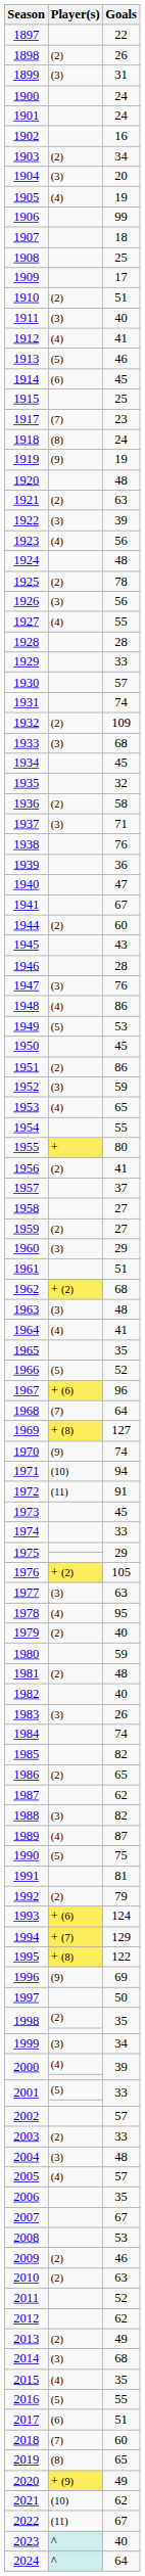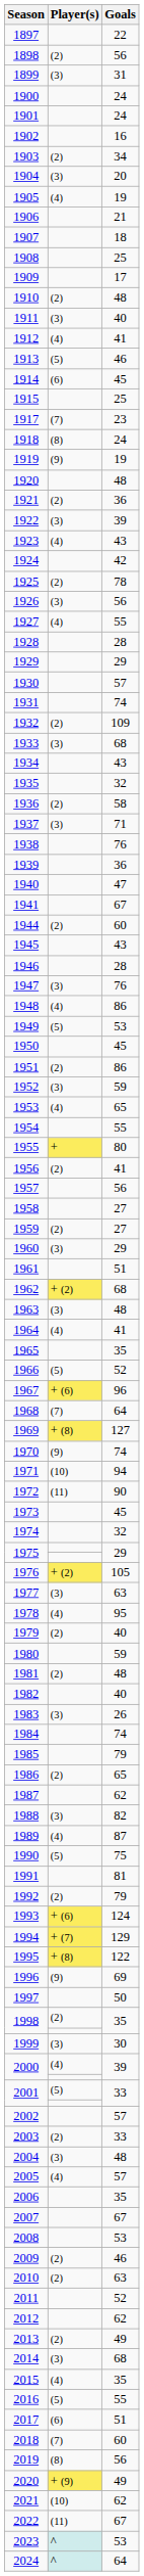 <table class="wikitable sortable" style="text-align:center">
 <tr>
 <th>Season</th>
 <th>Player(s)</th>
 <th>Goals</th>
 </tr>
 <tr>
 <td><a href='#'>1897</a></td>
 <td align=left></td>
 <td>22</td>
 </tr>
 <tr>
 <td><a href='#'>1898</a></td>
 <td align=left> <small>(2)</small></td>
-<td>26</td>
+<td>56</td>
 </tr>
 <tr>
 <td><a href='#'>1899</a></td>
 <td align=left> <small>(3)</small></td>
 <td>31</td>
 </tr>
 <tr>
 <td><a href='#'>1900</a></td>
 <td align=left></td>
 <td>24</td>
 </tr>
 <tr>
 <td><a href='#'>1901</a></td>
 <td align=left></td>
 <td>24</td>
 </tr>
 <tr>
 <td><a href='#'>1902</a></td>
 <td align=left></td>
 <td>16</td>
 </tr>
 <tr>
 <td><a href='#'>1903</a></td>
 <td align=left> <small>(2)</small></td>
 <td>34</td>
 </tr>
 <tr>
 <td><a href='#'>1904</a></td>
 <td align=left> <small>(3)</small></td>
 <td>20</td>
 </tr>
 <tr>
 <td><a href='#'>1905</a></td>
 <td align=left> <small>(4)</small></td>
 <td>19</td>
 </tr>
 <tr>
 <td><a href='#'>1906</a></td>
 <td align=left></td>
-<td>99</td>
+<td>21</td>
 </tr>
 <tr>
 <td><a href='#'>1907</a></td>
 <td align=left></td>
 <td>18</td>
 </tr>
 <tr>
 <td><a href='#'>1908</a></td>
 <td align=left></td>
 <td>25</td>
 </tr>
 <tr>
 <td><a href='#'>1909</a></td>
 <td align=left></td>
 <td>17</td>
 </tr>
 <tr>
 <td><a href='#'>1910</a></td>
 <td align=left> <small>(2)</small></td>
-<td>51</td>
+<td>48</td>
 </tr>
 <tr>
 <td><a href='#'>1911</a></td>
 <td align=left> <small>(3)</small></td>
 <td>40</td>
 </tr>
 <tr>
 <td><a href='#'>1912</a></td>
 <td align=left> <small>(4)</small></td>
 <td>41</td>
 </tr>
 <tr>
 <td><a href='#'>1913</a></td>
 <td align=left> <small>(5)</small></td>
 <td>46</td>
 </tr>
 <tr>
 <td><a href='#'>1914</a></td>
 <td align=left> <small>(6)</small></td>
 <td>45</td>
 </tr>
 <tr>
 <td><a href='#'>1915</a></td>
 <td align=left></td>
 <td>25</td>
 </tr>
 <tr>
 <td><a href='#'>1917</a></td>
 <td align=left> <small>(7)</small></td>
 <td>23</td>
 </tr>
 <tr>
 <td><a href='#'>1918</a></td>
 <td align=left> <small>(8)</small></td>
 <td>24</td>
 </tr>
 <tr>
 <td><a href='#'>1919</a></td>
 <td align=left> <small>(9)</small></td>
 <td>19</td>
 </tr>
 <tr>
 <td><a href='#'>1920</a></td>
 <td align=left></td>
 <td>48</td>
 </tr>
 <tr>
 <td><a href='#'>1921</a></td>
 <td align=left> <small>(2)</small></td>
-<td>63</td>
+<td>36</td>
 </tr>
 <tr>
 <td><a href='#'>1922</a></td>
 <td align=left> <small>(3)</small></td>
 <td>39</td>
 </tr>
 <tr>
 <td><a href='#'>1923</a></td>
 <td align=left> <small>(4)</small></td>
-<td>56</td>
+<td>43</td>
 </tr>
 <tr>
 <td><a href='#'>1924</a></td>
 <td align=left></td>
-<td>48</td>
+<td>42</td>
 </tr>
 <tr>
 <td><a href='#'>1925</a></td>
 <td align=left> <small>(2)</small></td>
 <td>78</td>
 </tr>
 <tr>
 <td><a href='#'>1926</a></td>
 <td align=left> <small>(3)</small></td>
 <td>56</td>
 </tr>
 <tr>
 <td><a href='#'>1927</a></td>
 <td align=left> <small>(4)</small></td>
 <td>55</td>
 </tr>
 <tr>
 <td><a href='#'>1928</a></td>
 <td align=left></td>
 <td>28</td>
 </tr>
 <tr>
 <td><a href='#'>1929</a></td>
 <td align=left></td>
-<td>33</td>
+<td>29</td>
 </tr>
 <tr>
 <td><a href='#'>1930</a></td>
 <td align=left></td>
 <td>57</td>
 </tr>
 <tr>
 <td><a href='#'>1931</a></td>
 <td align=left></td>
 <td>74</td>
 </tr>
 <tr>
 <td><a href='#'>1932</a></td>
 <td align=left> <small>(2)</small></td>
 <td>109</td>
 </tr>
 <tr>
 <td><a href='#'>1933</a></td>
 <td align=left> <small>(3)</small></td>
 <td>68</td>
 </tr>
 <tr>
 <td><a href='#'>1934</a></td>
 <td align=left></td>
-<td>45</td>
+<td>43</td>
 </tr>
 <tr>
 <td><a href='#'>1935</a></td>
 <td align=left></td>
 <td>32</td>
 </tr>
 <tr>
 <td><a href='#'>1936</a></td>
 <td align=left> <small>(2)</small></td>
 <td>58</td>
 </tr>
 <tr>
 <td><a href='#'>1937</a></td>
 <td align=left> <small>(3)</small></td>
 <td>71</td>
 </tr>
 <tr>
 <td><a href='#'>1938</a></td>
 <td align=left></td>
 <td>76</td>
 </tr>
 <tr>
 <td><a href='#'>1939</a></td>
 <td align=left></td>
 <td>36</td>
 </tr>
 <tr>
 <td><a href='#'>1940</a></td>
 <td align=left></td>
 <td>47</td>
 </tr>
 <tr>
 <td><a href='#'>1941</a></td>
 <td align=left></td>
 <td>67</td>
 </tr>
 <tr>
 <td><a href='#'>1944</a></td>
 <td align=left> <small>(2)</small></td>
 <td>60</td>
 </tr>
 <tr>
 <td><a href='#'>1945</a></td>
 <td align=left></td>
 <td>43</td>
 </tr>
 <tr>
 <td><a href='#'>1946</a></td>
 <td align=left></td>
 <td>28</td>
 </tr>
 <tr>
 <td><a href='#'>1947</a></td>
 <td align=left> <small>(3)</small></td>
 <td>76</td>
 </tr>
 <tr>
 <td><a href='#'>1948</a></td>
 <td align=left> <small>(4)</small></td>
 <td>86</td>
 </tr>
 <tr>
 <td><a href='#'>1949</a></td>
 <td align=left> <small>(5)</small></td>
 <td>53</td>
 </tr>
 <tr>
 <td><a href='#'>1950</a></td>
 <td align=left></td>
 <td>45</td>
 </tr>
 <tr>
 <td><a href='#'>1951</a></td>
 <td align=left> <small>(2)</small></td>
 <td>86</td>
 </tr>
 <tr>
 <td><a href='#'>1952</a></td>
 <td align=left> <small>(3)</small></td>
 <td>59</td>
 </tr>
 <tr>
 <td><a href='#'>1953</a></td>
 <td align=left> <small>(4)</small></td>
 <td>65</td>
 </tr>
 <tr>
 <td><a href='#'>1954</a></td>
 <td align=left></td>
 <td>55</td>
 </tr>
 <tr>
 <td><a href='#'>1955</a></td>
 <td align=left bgcolor="#FBEC5D">+</td>
 <td>80</td>
 </tr>
 <tr>
 <td><a href='#'>1956</a></td>
 <td align=left> <small>(2)</small></td>
 <td>41</td>
 </tr>
 <tr>
 <td><a href='#'>1957</a></td>
 <td align=left></td>
-<td>37</td>
+<td>56</td>
 </tr>
 <tr>
 <td><a href='#'>1958</a></td>
 <td align=left></td>
 <td>27</td>
 </tr>
 <tr>
 <td><a href='#'>1959</a></td>
 <td align=left> <small>(2)</small></td>
 <td>27</td>
 </tr>
 <tr>
 <td><a href='#'>1960</a></td>
 <td align=left> <small>(3)</small></td>
 <td>29</td>
 </tr>
 <tr>
 <td><a href='#'>1961</a></td>
 <td align=left></td>
 <td>51</td>
 </tr>
 <tr>
 <td><a href='#'>1962</a></td>
 <td align=left bgcolor="#FBEC5D">+ <small>(2)</small></td>
 <td>68</td>
 </tr>
 <tr>
 <td><a href='#'>1963</a></td>
 <td align=left> <small>(3)</small></td>
 <td>48</td>
 </tr>
 <tr>
 <td><a href='#'>1964</a></td>
 <td align=left> <small>(4)</small></td>
 <td>41</td>
 </tr>
 <tr>
 <td><a href='#'>1965</a></td>
 <td align=left></td>
 <td>35</td>
 </tr>
 <tr>
 <td><a href='#'>1966</a></td>
 <td align=left> <small>(5)</small></td>
 <td>52</td>
 </tr>
 <tr>
 <td><a href='#'>1967</a></td>
 <td align=left bgcolor="#FBEC5D">+ <small>(6)</small></td>
 <td>96</td>
 </tr>
 <tr>
 <td><a href='#'>1968</a></td>
 <td align=left> <small>(7)</small></td>
 <td>64</td>
 </tr>
 <tr>
 <td><a href='#'>1969</a></td>
 <td align=left bgcolor="#FBEC5D">+ <small>(8)</small></td>
 <td>127</td>
 </tr>
 <tr>
 <td><a href='#'>1970</a></td>
 <td align=left> <small>(9)</small></td>
 <td>74</td>
 </tr>
 <tr>
 <td><a href='#'>1971</a></td>
 <td align=left> <small>(10)</small></td>
 <td>94</td>
 </tr>
 <tr>
 <td><a href='#'>1972</a></td>
 <td align=left> <small>(11)</small></td>
-<td>91</td>
+<td>90</td>
 </tr>
 <tr>
 <td><a href='#'>1973</a></td>
 <td align=left></td>
 <td>45</td>
 </tr>
 <tr>
 <td><a href='#'>1974</a></td>
 <td align=left></td>
-<td>33</td>
+<td>32</td>
 </tr>
 <tr>
 <td rowspan=2><a href='#'>1975</a></td>
 <td align=left></td>
 <td rowspan=2>29</td>
 </tr>
 <tr>
 <td align=left></td>
 </tr>
 <tr>
 <td><a href='#'>1976</a></td>
 <td align=left bgcolor="#FBEC5D">+ <small>(2)</small></td>
 <td>105</td>
 </tr>
 <tr>
 <td><a href='#'>1977</a></td>
 <td align=left> <small>(3)</small></td>
 <td>63</td>
 </tr>
 <tr>
 <td><a href='#'>1978</a></td>
 <td align=left> <small>(4)</small></td>
 <td>95</td>
 </tr>
 <tr>
 <td><a href='#'>1979</a></td>
 <td align=left> <small>(2)</small></td>
 <td>40</td>
 </tr>
 <tr>
 <td><a href='#'>1980</a></td>
 <td align=left></td>
 <td>59</td>
 </tr>
 <tr>
 <td><a href='#'>1981</a></td>
 <td align=left> <small>(2)</small></td>
 <td>48</td>
 </tr>
 <tr>
 <td><a href='#'>1982</a></td>
 <td align=left></td>
 <td>40</td>
 </tr>
 <tr>
 <td><a href='#'>1983</a></td>
 <td align=left> <small>(3)</small></td>
 <td>26</td>
 </tr>
 <tr>
 <td><a href='#'>1984</a></td>
 <td align=left></td>
 <td>74</td>
 </tr>
 <tr>
 <td><a href='#'>1985</a></td>
 <td align=left></td>
-<td>82</td>
+<td>79</td>
 </tr>
 <tr>
 <td><a href='#'>1986</a></td>
 <td align=left> <small>(2)</small></td>
 <td>65</td>
 </tr>
 <tr>
 <td><a href='#'>1987</a></td>
 <td align=left></td>
 <td>62</td>
 </tr>
 <tr>
 <td><a href='#'>1988</a></td>
 <td align=left> <small>(3)</small></td>
 <td>82</td>
 </tr>
 <tr>
 <td><a href='#'>1989</a></td>
 <td align=left> <small>(4)</small></td>
 <td>87</td>
 </tr>
 <tr>
 <td><a href='#'>1990</a></td>
 <td align=left> <small>(5)</small></td>
 <td>75</td>
 </tr>
 <tr>
 <td><a href='#'>1991</a></td>
 <td align=left></td>
 <td>81</td>
 </tr>
 <tr>
 <td><a href='#'>1992</a></td>
 <td align=left> <small>(2)</small></td>
 <td>79</td>
 </tr>
 <tr>
 <td><a href='#'>1993</a></td>
 <td align=left bgcolor="#FBEC5D">+ <small>(6)</small></td>
 <td>124</td>
 </tr>
 <tr>
 <td><a href='#'>1994</a></td>
 <td align=left bgcolor="#FBEC5D">+ <small>(7)</small></td>
 <td>129</td>
 </tr>
 <tr>
 <td><a href='#'>1995</a></td>
 <td align=left bgcolor="#FBEC5D">+ <small>(8)</small></td>
 <td>122</td>
 </tr>
 <tr>
 <td><a href='#'>1996</a></td>
 <td align=left> <small>(9)</small></td>
 <td>69</td>
 </tr>
 <tr>
 <td><a href='#'>1997</a></td>
 <td align=left></td>
 <td>50</td>
 </tr>
 <tr>
 <td rowspan=2><a href='#'>1998</a></td>
 <td align=left> <small>(2)</small></td>
 <td rowspan=2>35</td>
 </tr>
 <tr>
 <td align=left></td>
 </tr>
 <tr>
 <td><a href='#'>1999</a></td>
 <td align=left> <small>(3)</small></td>
-<td>34</td>
+<td>30</td>
 </tr>
 <tr>
 <td rowspan=2><a href='#'>2000</a></td>
 <td align=left> <small>(4)</small></td>
 <td rowspan=2>39</td>
 </tr>
 <tr>
 <td align=left></td>
 </tr>
 <tr>
 <td rowspan=2><a href='#'>2001</a></td>
 <td align=left> <small>(5)</small></td>
 <td rowspan=2>33</td>
 </tr>
 <tr>
 <td align=left></td>
 </tr>
 <tr>
 <td><a href='#'>2002</a></td>
 <td align=left></td>
 <td>57</td>
 </tr>
 <tr>
 <td><a href='#'>2003</a></td>
 <td align=left> <small>(2)</small></td>
 <td>33</td>
 </tr>
 <tr>
 <td><a href='#'>2004</a></td>
 <td align=left> <small>(3)</small></td>
 <td>48</td>
 </tr>
 <tr>
 <td><a href='#'>2005</a></td>
 <td align=left> <small>(4)</small></td>
 <td>57</td>
 </tr>
 <tr>
 <td><a href='#'>2006</a></td>
 <td align=left></td>
 <td>35</td>
 </tr>
 <tr>
 <td><a href='#'>2007</a></td>
 <td align=left></td>
 <td>67</td>
 </tr>
 <tr>
 <td><a href='#'>2008</a></td>
 <td align=left></td>
 <td>53</td>
 </tr>
 <tr>
 <td><a href='#'>2009</a></td>
 <td align=left> <small>(2)</small></td>
 <td>46</td>
 </tr>
 <tr>
 <td><a href='#'>2010</a></td>
 <td align=left> <small>(2)</small></td>
 <td>63</td>
 </tr>
 <tr>
 <td><a href='#'>2011</a></td>
 <td align=left></td>
 <td>52</td>
 </tr>
 <tr>
 <td><a href='#'>2012</a></td>
 <td align=left></td>
 <td>62</td>
 </tr>
 <tr>
 <td><a href='#'>2013</a></td>
 <td align=left> <small>(2)</small></td>
 <td>49</td>
 </tr>
 <tr>
 <td><a href='#'>2014</a></td>
 <td align=left> <small>(3)</small></td>
 <td>68</td>
 </tr>
 <tr>
 <td><a href='#'>2015</a></td>
 <td align=left> <small>(4)</small></td>
 <td>35</td>
 </tr>
 <tr>
 <td><a href='#'>2016</a></td>
 <td align=left> <small>(5)</small></td>
 <td>55</td>
 </tr>
 <tr>
 <td><a href='#'>2017</a></td>
 <td align=left> <small>(6)</small></td>
 <td>51</td>
 </tr>
 <tr>
 <td><a href='#'>2018</a></td>
 <td align=left> <small>(7)</small></td>
 <td>60</td>
 </tr>
 <tr>
 <td><a href='#'>2019</a></td>
 <td align=left> <small>(8)</small></td>
-<td>65</td>
+<td>56</td>
 </tr>
 <tr>
 <td><a href='#'>2020</a></td>
 <td align=left bgcolor="#FBEC5D">+ <small>(9)</small></td>
 <td>49</td>
 </tr>
 <tr>
 <td><a href='#'>2021</a></td>
 <td align=left> <small>(10)</small></td>
 <td>62</td>
 </tr>
 <tr>
 <td><a href='#'>2022</a></td>
 <td align=left> <small>(11)</small></td>
 <td>67</td>
 </tr>
 <tr>
 <td><a href='#'>2023</a></td>
 <td align=left bgcolor="#CFECEC">^</td>
-<td>40</td>
+<td>53</td>
 </tr>
 <tr>
 <td><a href='#'>2024</a></td>
 <td align=left bgcolor="#CFECEC">^ </td>
 <td>64</td>
 </tr>
 </table>
